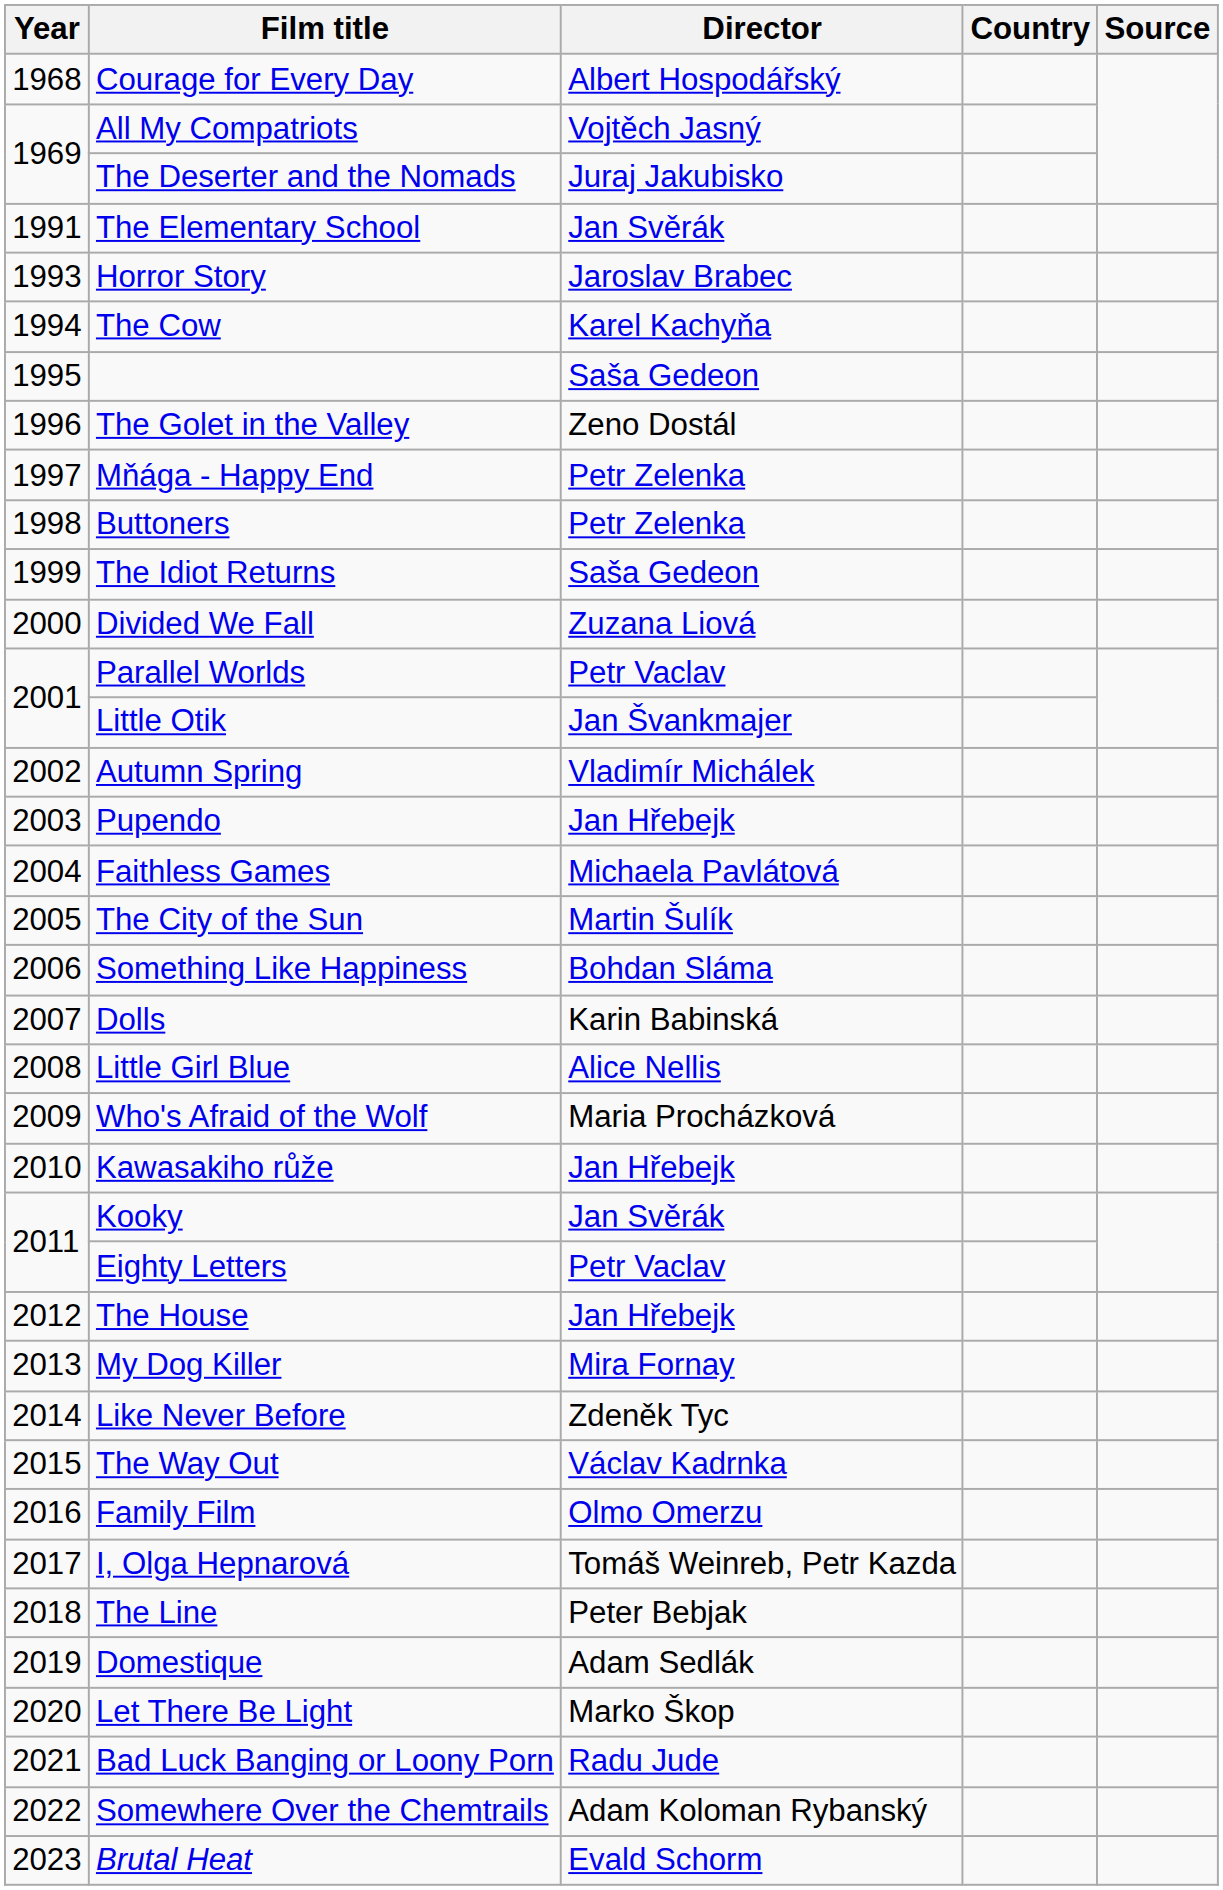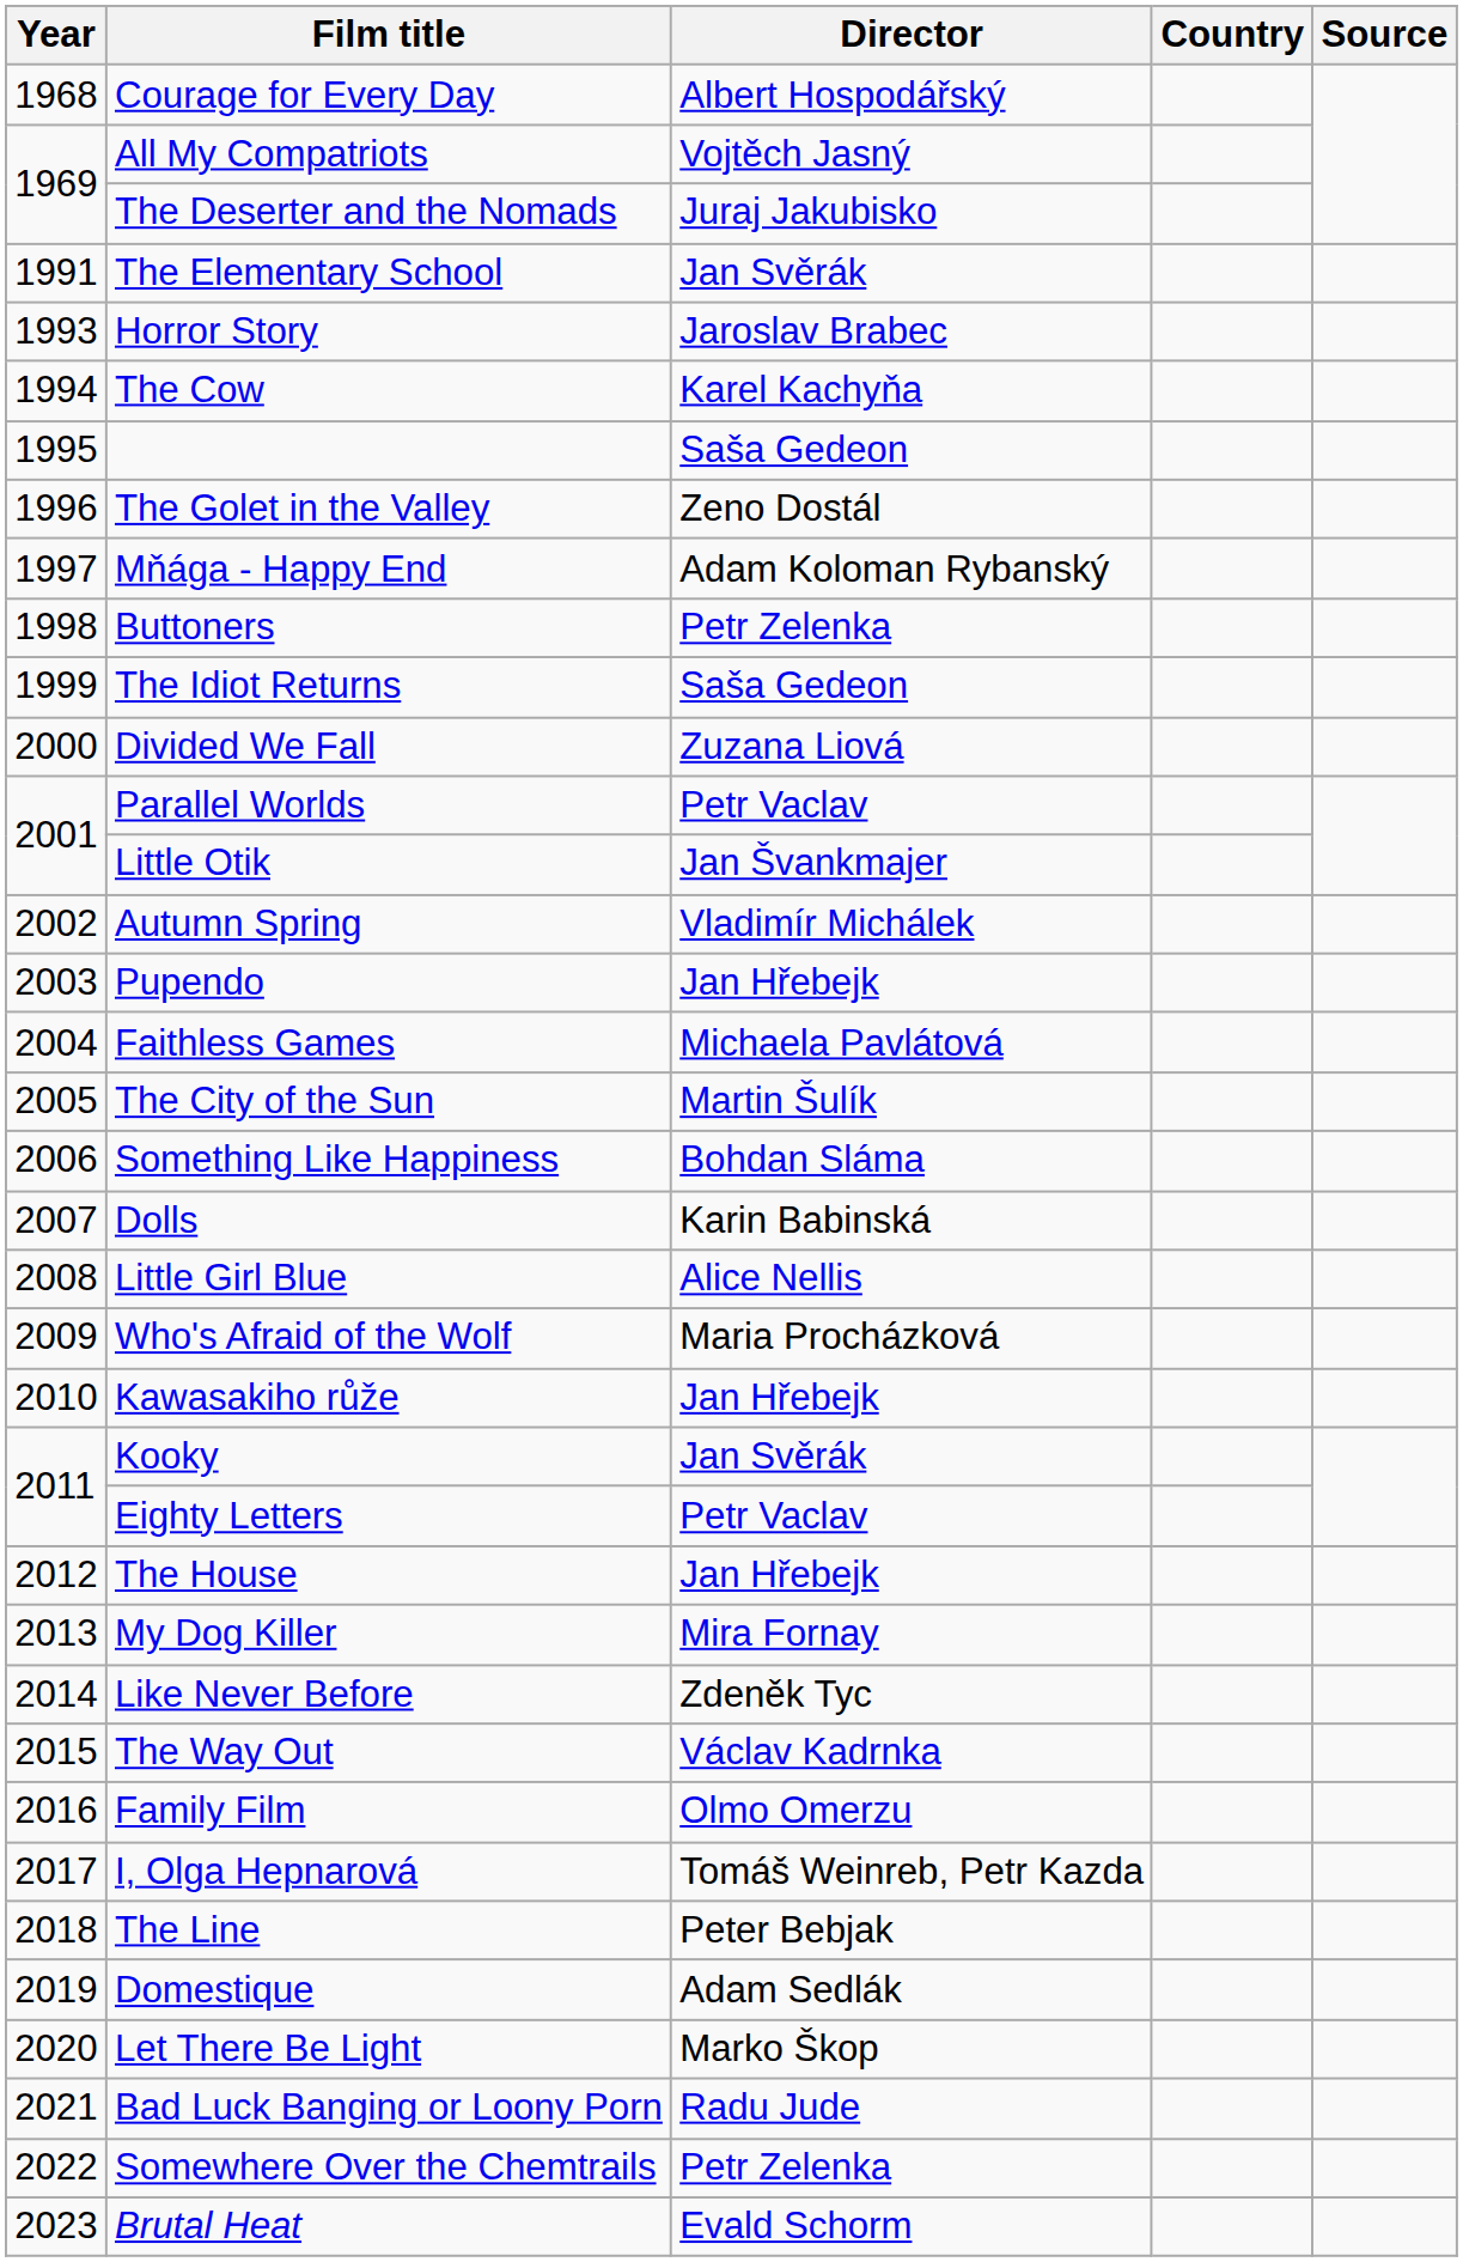 <table class="wikitable sortable">
 <tr>
 <th>Year</th>
 <th>Film title</th>
 <th>Director</th>
 <th>Country</th>
 <th>Source</th>
 </tr>
 <tr>
 <td>1968</td>
 <td><a href='#'>Courage for Every Day</a></td>
 <td><a href='#'>Albert Hospodářský</a></td>
 <td></td>
 <td rowspan="3"></td>
 </tr>
 <tr>
 <td rowspan="2">1969</td>
 <td><a href='#'>All My Compatriots</a></td>
 <td><a href='#'>Vojtěch Jasný</a></td>
 <td></td>
 </tr>
 <tr>
 <td><a href='#'>The Deserter and the Nomads</a></td>
 <td><a href='#'>Juraj Jakubisko</a></td>
 <td></td>
 </tr>
 <tr>
 <td>1991</td>
 <td><a href='#'>The Elementary School</a></td>
 <td><a href='#'>Jan Svěrák</a></td>
 <td></td>
 <td></td>
 </tr>
 <tr>
 <td>1993</td>
 <td><a href='#'>Horror Story</a></td>
 <td><a href='#'>Jaroslav Brabec</a></td>
 <td></td>
 <td></td>
 </tr>
 <tr>
 <td>1994</td>
 <td><a href='#'>The Cow</a></td>
 <td><a href='#'>Karel Kachyňa</a></td>
 <td></td>
 <td></td>
 </tr>
 <tr>
 <td>1995</td>
 <td></td>
 <td><a href='#'>Saša Gedeon</a></td>
 <td></td>
 <td></td>
 </tr>
 <tr>
 <td>1996</td>
 <td><a href='#'>The Golet in the Valley</a></td>
 <td>Zeno Dostál</td>
 <td></td>
 <td></td>
 </tr>
 <tr>
 <td>1997</td>
 <td><a href='#'>Mňága - Happy End</a></td>
-<td><a href='#'>Petr Zelenka</a></td>
+<td>Adam Koloman Rybanský</td>
 <td></td>
 <td></td>
 </tr>
 <tr>
 <td>1998</td>
 <td><a href='#'>Buttoners</a></td>
 <td><a href='#'>Petr Zelenka</a></td>
 <td></td>
 <td></td>
 </tr>
 <tr>
 <td>1999</td>
 <td><a href='#'>The Idiot Returns</a></td>
 <td><a href='#'>Saša Gedeon</a></td>
 <td></td>
 <td></td>
 </tr>
 <tr>
 <td>2000</td>
 <td><a href='#'>Divided We Fall</a></td>
 <td><a href='#'>Zuzana Liová</a></td>
 <td></td>
 <td></td>
 </tr>
 <tr>
 <td rowspan="2">2001</td>
 <td><a href='#'>Parallel Worlds</a></td>
 <td><a href='#'>Petr Vaclav</a></td>
 <td></td>
 <td rowspan="2"></td>
 </tr>
 <tr>
 <td><a href='#'>Little Otik</a></td>
 <td><a href='#'>Jan Švankmajer</a></td>
 <td></td>
 </tr>
 <tr>
 <td>2002</td>
 <td><a href='#'>Autumn Spring</a></td>
 <td><a href='#'>Vladimír Michálek</a></td>
 <td></td>
 <td></td>
 </tr>
 <tr>
 <td>2003</td>
 <td><a href='#'>Pupendo</a></td>
 <td><a href='#'>Jan Hřebejk</a></td>
 <td></td>
 <td></td>
 </tr>
 <tr>
 <td>2004</td>
 <td><a href='#'>Faithless Games</a></td>
 <td><a href='#'>Michaela Pavlátová</a></td>
 <td></td>
 <td></td>
 </tr>
 <tr>
 <td>2005</td>
 <td><a href='#'>The City of the Sun</a></td>
 <td><a href='#'>Martin Šulík</a></td>
 <td></td>
 <td></td>
 </tr>
 <tr>
 <td>2006</td>
 <td><a href='#'>Something Like Happiness</a></td>
 <td><a href='#'>Bohdan Sláma</a></td>
 <td></td>
 <td></td>
 </tr>
 <tr>
 <td>2007</td>
 <td><a href='#'>Dolls</a></td>
 <td>Karin Babinská</td>
 <td></td>
 <td></td>
 </tr>
 <tr>
 <td>2008</td>
 <td><a href='#'>Little Girl Blue</a></td>
 <td><a href='#'>Alice Nellis</a></td>
 <td></td>
 <td></td>
 </tr>
 <tr>
 <td>2009</td>
 <td><a href='#'>Who's Afraid of the Wolf</a></td>
 <td>Maria Procházková</td>
 <td></td>
 <td></td>
 </tr>
 <tr>
 <td>2010</td>
 <td><a href='#'>Kawasakiho růže</a></td>
 <td><a href='#'>Jan Hřebejk</a></td>
 <td></td>
 <td></td>
 </tr>
 <tr>
 <td rowspan="2">2011</td>
 <td><a href='#'>Kooky</a></td>
 <td><a href='#'>Jan Svěrák</a></td>
 <td></td>
 <td rowspan="2"></td>
 </tr>
 <tr>
 <td><a href='#'>Eighty Letters</a></td>
 <td><a href='#'>Petr Vaclav</a></td>
 <td></td>
 </tr>
 <tr>
 <td>2012</td>
 <td><a href='#'>The House</a></td>
 <td><a href='#'>Jan Hřebejk</a></td>
 <td></td>
 <td></td>
 </tr>
 <tr>
 <td>2013</td>
 <td><a href='#'>My Dog Killer</a></td>
 <td><a href='#'>Mira Fornay</a></td>
 <td></td>
 <td></td>
 </tr>
 <tr>
 <td>2014</td>
 <td><a href='#'>Like Never Before</a></td>
 <td>Zdeněk Tyc</td>
 <td></td>
 <td></td>
 </tr>
 <tr>
 <td>2015</td>
 <td><a href='#'>The Way Out</a></td>
 <td><a href='#'>Václav Kadrnka</a></td>
 <td></td>
 <td></td>
 </tr>
 <tr>
 <td>2016</td>
 <td><a href='#'>Family Film</a></td>
 <td><a href='#'>Olmo Omerzu</a></td>
 <td></td>
 <td></td>
 </tr>
 <tr>
 <td>2017</td>
 <td><a href='#'>I, Olga Hepnarová</a></td>
 <td>Tomáš Weinreb, Petr Kazda</td>
 <td></td>
 <td></td>
 </tr>
 <tr>
 <td>2018</td>
 <td><a href='#'>The Line</a></td>
 <td>Peter Bebjak</td>
 <td></td>
 <td></td>
 </tr>
 <tr>
 <td>2019</td>
 <td><a href='#'>Domestique</a></td>
 <td>Adam Sedlák</td>
 <td></td>
 <td></td>
 </tr>
 <tr>
 <td>2020</td>
 <td><a href='#'>Let There Be Light</a></td>
 <td>Marko Škop</td>
 <td></td>
 <td></td>
 </tr>
 <tr>
 <td>2021</td>
 <td><a href='#'>Bad Luck Banging or Loony Porn</a></td>
 <td><a href='#'>Radu Jude</a></td>
 <td></td>
 <td></td>
 </tr>
 <tr>
 <td>2022</td>
 <td><a href='#'>Somewhere Over the Chemtrails</a></td>
-<td>Adam Koloman Rybanský</td>
+<td><a href='#'>Petr Zelenka</a></td>
 <td></td>
 <td></td>
 </tr>
 <tr>
 <td>2023</td>
 <td><em><a href='#'>Brutal Heat</a></em></td>
 <td><a href='#'>Evald Schorm</a></td>
 <td></td>
 <td></td>
 </tr>
 </table>
